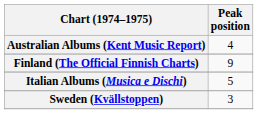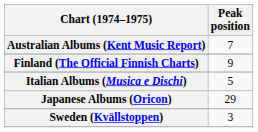 <table class="wikitable sortable plainrowheaders">
 <tr>
 <th scope="col">Chart (1974–1975)</th>
 <th scope="col">Peak<br>position</th>
 </tr>
 <tr>
 <th scope="row">Australian Albums (<a href='#'>Kent Music Report</a>)</th>
-<td align="center">4</td>
+<td align="center">7</td>
 </tr>
 <tr>
 </tr>
 <tr>
 </tr>
 <tr>
 </tr>
 <tr>
 <th scope="row">Finland (<a href='#'>The Official Finnish Charts</a>)</th>
 <td align="center">9</td>
 </tr>
 <tr>
 </tr>
 <tr>
 <th scope="row">Italian Albums (<em><a href='#'>Musica e Dischi</a></em>)</th>
 <td align="center">5</td>
 </tr>
 <tr>
+<th scope="row">Japanese Albums (<a href='#'>Oricon</a>)</th>
+<td align="center">29</td>
+</tr>
+<tr>
 </tr>
 <tr>
 <th scope="row">Sweden (<a href='#'>Kvällstoppen</a>)</th>
 <td style="text-align:center;">3</td>
 </tr>
 <tr>
 </tr>
 <tr>
 </tr>
 </table>
